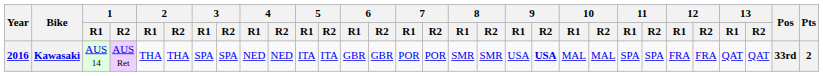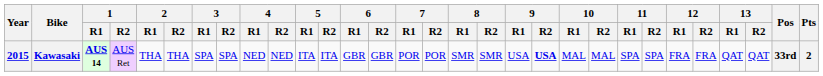 <table class="wikitable" style="text-align:center; font-size:90%">
 <tr>
 <th valign="middle" rowspan=2>Year</th>
 <th valign="middle" rowspan=2>Bike</th>
 <th colspan=2>1</th>
 <th colspan=2>2</th>
 <th colspan=2>3</th>
 <th colspan=2>4</th>
 <th colspan=2>5</th>
 <th colspan=2>6</th>
 <th colspan=2>7</th>
 <th colspan=2>8</th>
 <th colspan=2>9</th>
 <th colspan=2>10</th>
 <th colspan=2>11</th>
 <th colspan=2>12</th>
 <th colspan=2>13</th>
 <th rowspan=2>Pos</th>
 <th rowspan=2>Pts</th>
 </tr>
 <tr>
 <th>R1</th>
 <th>R2</th>
 <th>R1</th>
 <th>R2</th>
 <th>R1</th>
 <th>R2</th>
 <th>R1</th>
 <th>R2</th>
 <th>R1</th>
 <th>R2</th>
 <th>R1</th>
 <th>R2</th>
 <th>R1</th>
 <th>R2</th>
 <th>R1</th>
 <th>R2</th>
 <th>R1</th>
 <th>R2</th>
 <th>R1</th>
 <th>R2</th>
 <th>R1</th>
 <th>R2</th>
 <th>R1</th>
 <th>R2</th>
 <th>R1</th>
 <th>R2</th>
 </tr>
 <tr>
-<th><a href='#'>2016</a></th>
+<th><a href='#'>2015</a></th>
 <th><a href='#'>Kawasaki</a></th>
-<td style="background:#dfffdf;"><a href='#'>AUS</a><br><small>14</small></td>
+<td style="background:#dfffdf;"><strong><a href='#'>AUS</a><br><small>14</small></strong></td>
 <td style="background:#EFCFFF;"><a href='#'>AUS</a><br><small>Ret</small></td>
 <td><a href='#'>THA</a></td>
 <td><a href='#'>THA</a></td>
 <td><a href='#'>SPA</a></td>
 <td><a href='#'>SPA</a></td>
 <td><a href='#'>NED</a></td>
 <td><a href='#'>NED</a></td>
 <td><a href='#'>ITA</a></td>
 <td><a href='#'>ITA</a></td>
 <td><a href='#'>GBR</a></td>
 <td><a href='#'>GBR</a></td>
 <td><a href='#'>POR</a></td>
 <td><a href='#'>POR</a></td>
 <td><a href='#'>SMR</a></td>
 <td><a href='#'>SMR</a></td>
 <td><a href='#'>USA</a></td>
 <td><strong><a href='#'>USA</a></strong></td>
 <td><a href='#'>MAL</a></td>
 <td><a href='#'>MAL</a></td>
 <td><a href='#'>SPA</a></td>
 <td><a href='#'>SPA</a></td>
 <td><a href='#'>FRA</a></td>
 <td><a href='#'>FRA</a></td>
 <td><a href='#'>QAT</a></td>
 <td><a href='#'>QAT</a></td>
 <th>33rd</th>
 <th>2</th>
 </tr>
 </table>
